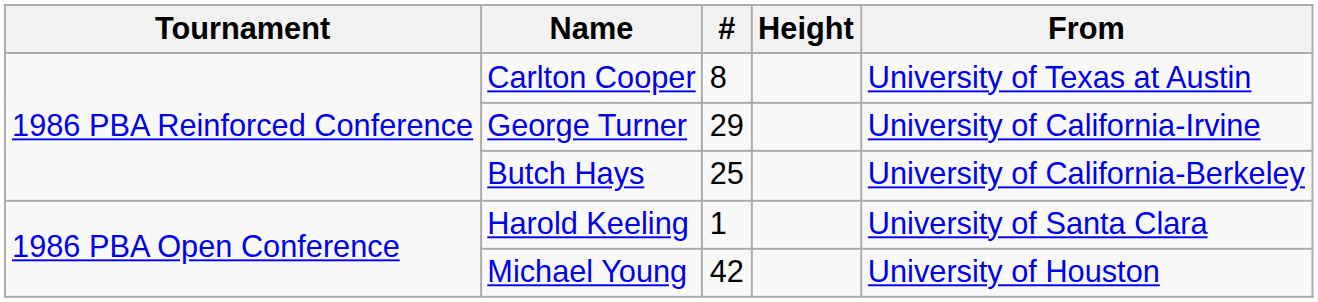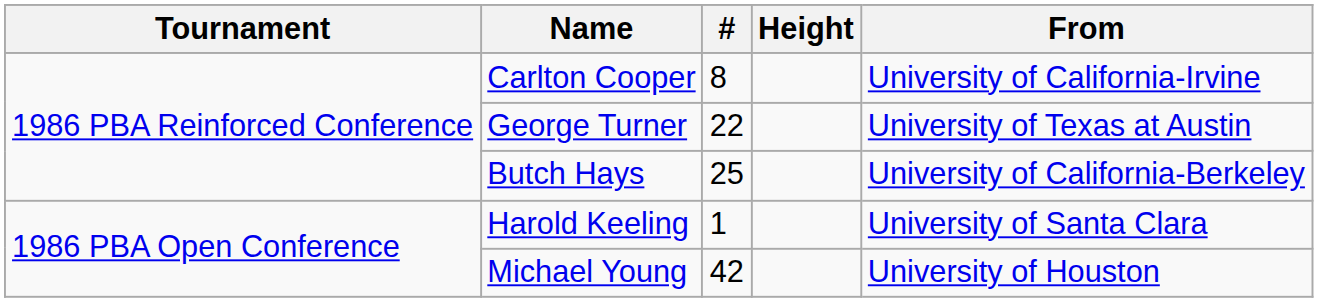 <table class="wikitable">
 <tr>
 <th>Tournament</th>
 <th>Name</th>
 <th>#</th>
 <th>Height</th>
 <th>From</th>
 </tr>
 <tr>
 <td rowspan=3><a href='#'>1986 PBA Reinforced Conference</a></td>
 <td><a href='#'>Carlton Cooper</a></td>
 <td>8</td>
 <td></td>
-<td><a href='#'>University of Texas at Austin</a></td>
+<td><a href='#'>University of California-Irvine</a></td>
 </tr>
 <tr>
 <td><a href='#'>George Turner</a></td>
-<td>29</td>
+<td>22</td>
 <td></td>
-<td><a href='#'>University of California-Irvine</a></td>
+<td><a href='#'>University of Texas at Austin</a></td>
 </tr>
 <tr>
 <td><a href='#'>Butch Hays</a></td>
 <td>25</td>
 <td></td>
 <td><a href='#'>University of California-Berkeley</a></td>
 </tr>
 <tr>
 <td rowspan=2><a href='#'>1986 PBA Open Conference</a></td>
 <td><a href='#'>Harold Keeling</a></td>
 <td>1</td>
 <td></td>
 <td><a href='#'>University of Santa Clara</a></td>
 </tr>
 <tr>
 <td><a href='#'>Michael Young</a></td>
 <td>42</td>
 <td></td>
 <td><a href='#'>University of Houston</a></td>
 </tr>
 </table>
